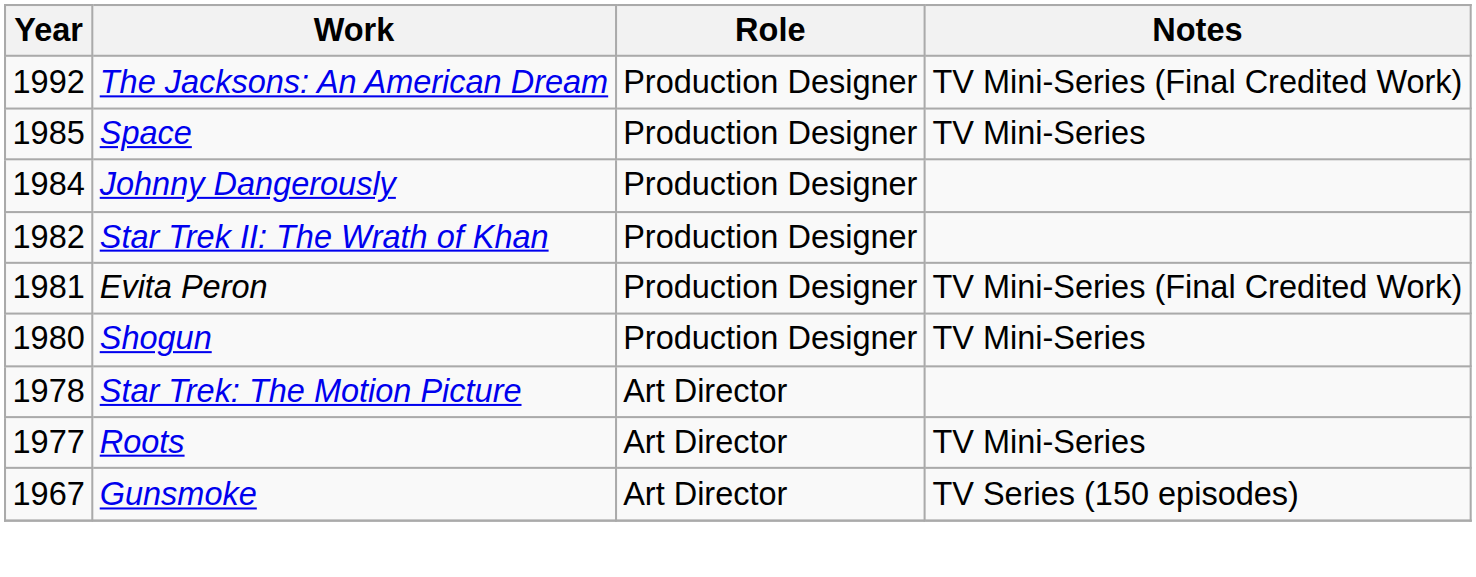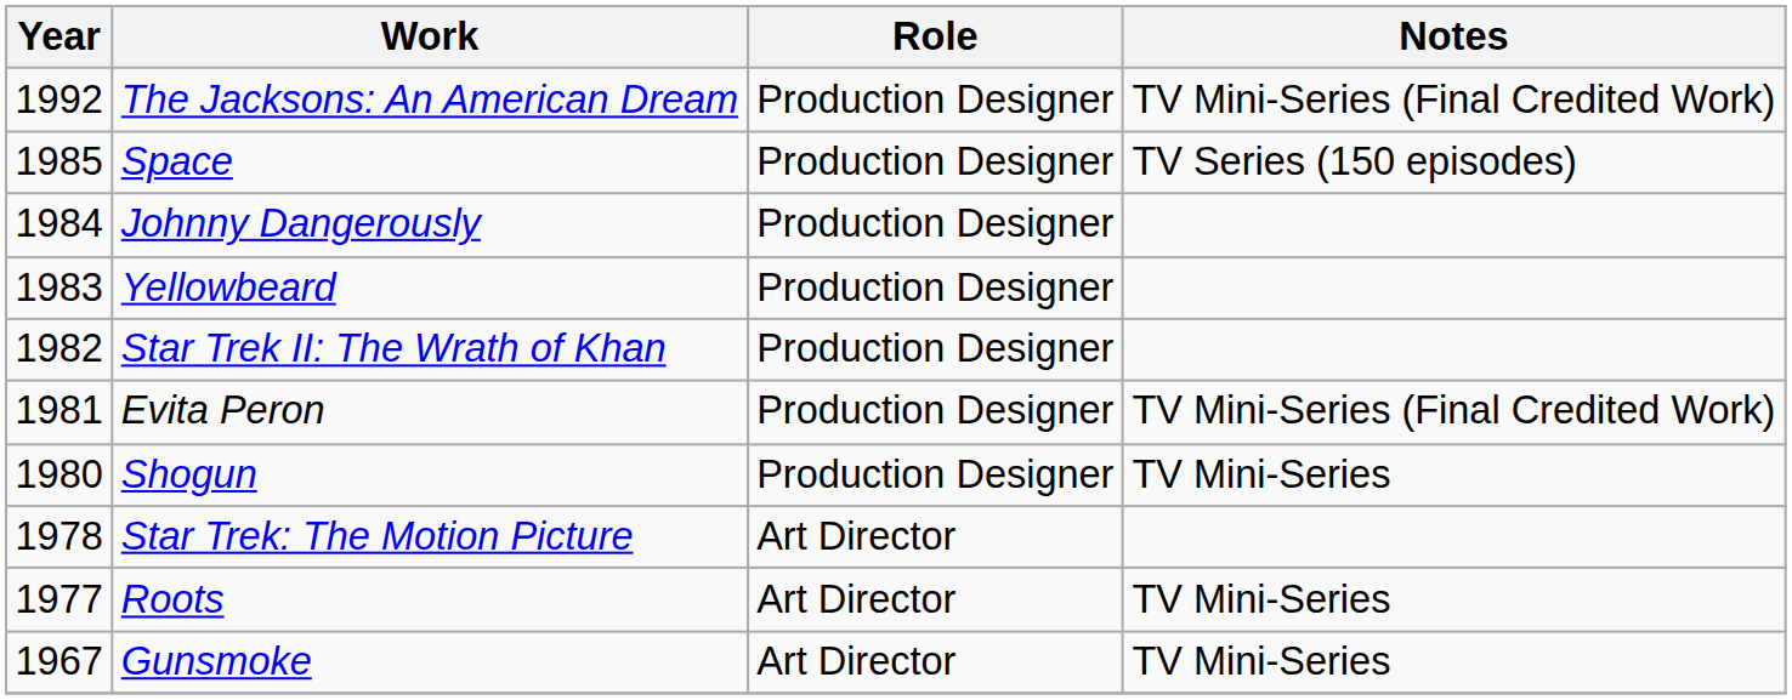 <table class="wikitable">
 <tr>
 <th>Year</th>
 <th>Work</th>
 <th>Role</th>
 <th>Notes</th>
 </tr>
 <tr>
 <td>1992</td>
 <td><em><a href='#'>The Jacksons: An American Dream</a></em></td>
 <td>Production Designer</td>
 <td>TV Mini-Series (Final Credited Work)</td>
 </tr>
 <tr>
 <td>1985</td>
 <td><em><a href='#'>Space</a></em></td>
 <td>Production Designer</td>
-<td>TV Mini-Series</td>
+<td>TV Series (150 episodes)</td>
 </tr>
 <tr>
 <td>1984</td>
 <td><em><a href='#'>Johnny Dangerously</a></em></td>
+<td>Production Designer</td>
+<td></td>
+</tr>
+<tr>
+<td>1983</td>
+<td><em><a href='#'>Yellowbeard</a></em></td>
 <td>Production Designer</td>
 <td></td>
 </tr>
 <tr>
 <td>1982</td>
 <td><em><a href='#'>Star Trek II: The Wrath of Khan</a></em></td>
 <td>Production Designer</td>
 </tr>
 <tr>
 <td>1981</td>
 <td><em>Evita Peron</em></td>
 <td>Production Designer</td>
 <td>TV Mini-Series (Final Credited Work)</td>
 </tr>
 <tr>
 <td>1980</td>
 <td><em><a href='#'>Shogun</a></em></td>
 <td>Production Designer</td>
 <td>TV Mini-Series</td>
 </tr>
 <tr>
 <td>1978</td>
 <td><em><a href='#'>Star Trek: The Motion Picture</a></em></td>
 <td>Art Director</td>
 </tr>
 <tr>
 <td>1977</td>
 <td><em><a href='#'>Roots</a></em></td>
 <td>Art Director</td>
 <td>TV Mini-Series</td>
 </tr>
 <tr>
 <td>1967</td>
 <td><em><a href='#'>Gunsmoke</a></em></td>
 <td>Art Director</td>
-<td>TV Series (150 episodes)</td>
+<td>TV Mini-Series</td>
 </tr>
 <tr>
 </tr>
 </table>
